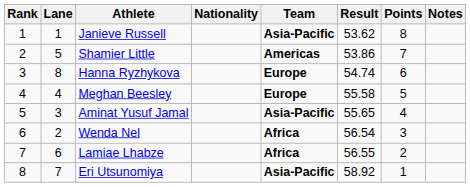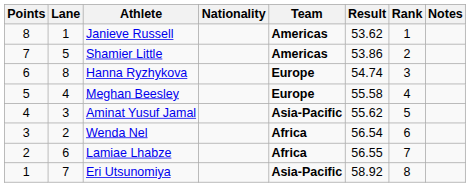 <table class="wikitable sortable" style="text-align:center">
 <tr>
-<th>Rank</th>
+<th>Points</th>
 <th>Lane</th>
 <th>Athlete</th>
 <th>Nationality</th>
 <th>Team</th>
 <th>Result</th>
-<th>Points</th>
+<th>Rank</th>
 <th>Notes</th>
 </tr>
 <tr>
-<td>1</td>
+<td>8</td>
 <td>1</td>
 <td align="left"><a href='#'>Janieve Russell</a></td>
 <td align=left></td>
-<td align=left><strong>Asia-Pacific</strong></td>
+<td align=left><strong>Americas</strong></td>
 <td>53.62</td>
-<td>8</td>
+<td>1</td>
 <td></td>
 </tr>
 <tr>
-<td>2</td>
+<td>7</td>
 <td>5</td>
 <td align="left"><a href='#'>Shamier Little</a></td>
 <td align=left></td>
 <td align=left><strong>Americas</strong></td>
 <td>53.86</td>
-<td>7</td>
+<td>2</td>
 <td></td>
 </tr>
 <tr>
-<td>3</td>
+<td>6</td>
 <td>8</td>
 <td align="left"><a href='#'>Hanna Ryzhykova</a></td>
 <td align=left></td>
 <td align=left><strong>Europe</strong></td>
 <td>54.74</td>
-<td>6</td>
+<td>3</td>
 <td></td>
 </tr>
 <tr>
-<td>4</td>
+<td>5</td>
 <td>4</td>
 <td align="left"><a href='#'>Meghan Beesley</a></td>
 <td align=left></td>
 <td align=left><strong>Europe</strong></td>
 <td>55.58</td>
+<td>4</td>
+<td></td>
+</tr>
+<tr>
+<td>4</td>
+<td>3</td>
+<td align="left"><a href='#'>Aminat Yusuf Jamal</a></td>
+<td align=left></td>
+<td align=left><strong>Asia-Pacific</strong></td>
+<td>55.62</td>
 <td>5</td>
 <td></td>
 </tr>
 <tr>
-<td>5</td>
 <td>3</td>
-<td align="left"><a href='#'>Aminat Yusuf Jamal</a></td>
-<td align=left></td>
-<td align=left><strong>Asia-Pacific</strong></td>
-<td>55.65</td>
-<td>4</td>
-<td></td>
-</tr>
-<tr>
-<td>6</td>
 <td>2</td>
 <td align="left"><a href='#'>Wenda Nel</a></td>
 <td align=left></td>
 <td align=left><strong>Africa</strong></td>
 <td>56.54</td>
-<td>3</td>
+<td>6</td>
 <td></td>
 </tr>
 <tr>
-<td>7</td>
+<td>2</td>
 <td>6</td>
 <td align="left"><a href='#'>Lamiae Lhabze</a></td>
 <td align=left></td>
 <td align=left><strong>Africa</strong></td>
 <td>56.55</td>
-<td>2</td>
+<td>7</td>
 <td></td>
 </tr>
 <tr>
-<td>8</td>
+<td>1</td>
 <td>7</td>
 <td align="left"><a href='#'>Eri Utsunomiya</a></td>
 <td align=left></td>
 <td align=left><strong>Asia-Pacific</strong></td>
 <td>58.92</td>
-<td>1</td>
+<td>8</td>
 <td></td>
 </tr>
 </table>
